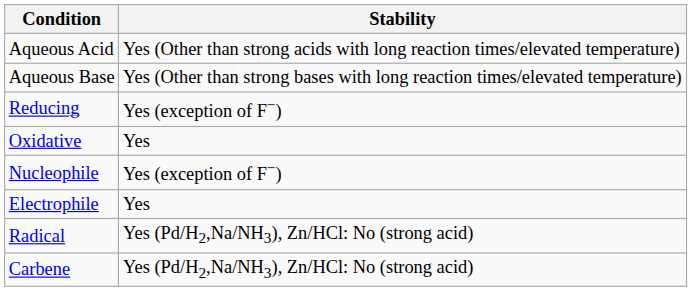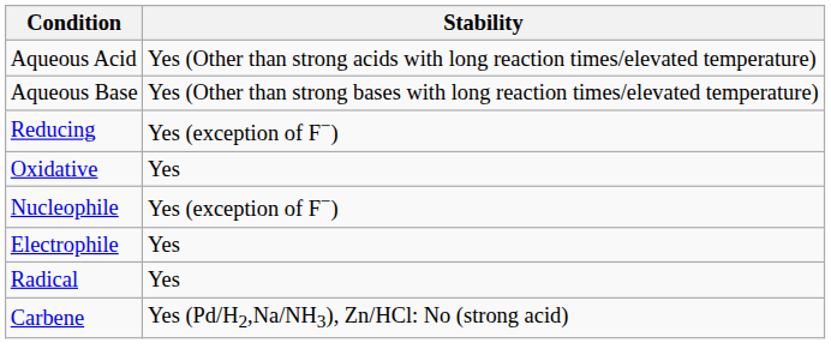 <table class="wikitable">
 <tr>
 <th>Condition</th>
 <th>Stability </th>
 </tr>
 <tr>
 <td>Aqueous Acid</td>
 <td>Yes (Other than strong acids with long reaction times/elevated temperature)</td>
 </tr>
 <tr>
 <td>Aqueous Base</td>
 <td>Yes (Other than strong bases with long reaction times/elevated temperature)</td>
 </tr>
 <tr>
 <td><a href='#'>Reducing</a></td>
 <td>Yes (exception of F<sup>−</sup>)</td>
 </tr>
 <tr>
 <td><a href='#'>Oxidative</a></td>
 <td>Yes</td>
 </tr>
 <tr>
 <td><a href='#'>Nucleophile</a></td>
 <td>Yes (exception of F<sup>−</sup>)</td>
 </tr>
 <tr>
 <td><a href='#'>Electrophile</a></td>
 <td>Yes</td>
 </tr>
 <tr>
 <td><a href='#'>Radical</a></td>
-<td>Yes (Pd/H<sub>2</sub>,Na/NH<sub>3</sub>), Zn/HCl: No (strong acid)</td>
+<td>Yes</td>
 </tr>
 <tr>
 <td><a href='#'>Carbene</a></td>
 <td>Yes (Pd/H<sub>2</sub>,Na/NH<sub>3</sub>), Zn/HCl: No (strong acid)</td>
 </tr>
 </table>
